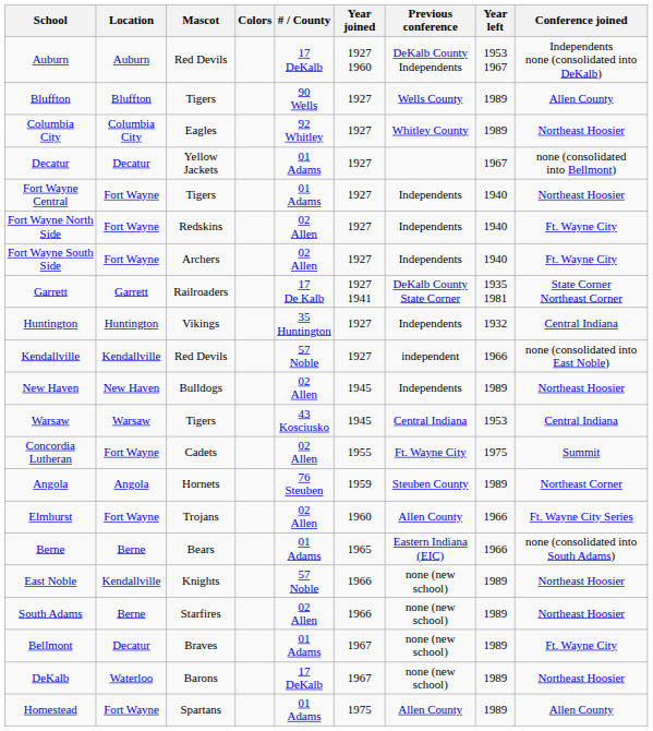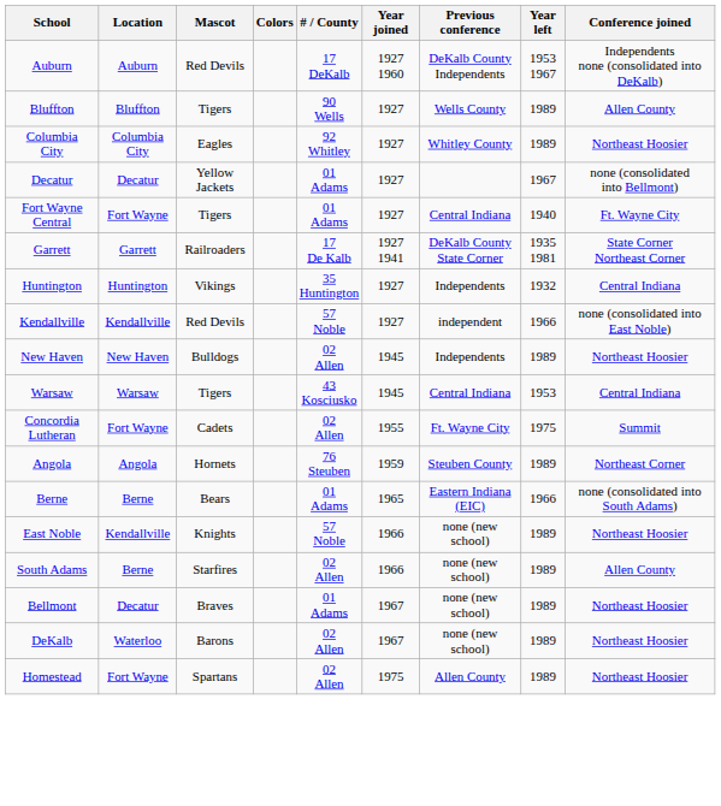 <table class="wikitable" style="text-align:center">
 <tr>
 <th>School</th>
 <th>Location</th>
 <th>Mascot</th>
 <th>Colors</th>
 <th># / County</th>
 <th>Year joined</th>
 <th>Previous conference</th>
 <th>Year left</th>
 <th>Conference joined</th>
 </tr>
 <tr>
 <td><a href='#'>Auburn</a></td>
 <td><a href='#'>Auburn</a></td>
 <td>Red Devils</td>
 <td> </td>
 <td><a href='#'>17 <br> DeKalb</a></td>
 <td>1927<br>1960</td>
 <td><a href='#'>DeKalb County</a><br>Independents</td>
 <td>1953<br>1967</td>
 <td>Independents<br>none (consolidated into <a href='#'>DeKalb</a>)</td>
 </tr>
 <tr>
 <td><a href='#'>Bluffton</a></td>
 <td><a href='#'>Bluffton</a></td>
 <td>Tigers</td>
 <td> </td>
 <td><a href='#'>90 <br> Wells</a></td>
 <td>1927</td>
 <td><a href='#'>Wells County</a></td>
 <td>1989</td>
 <td><a href='#'>Allen County</a></td>
 </tr>
 <tr>
 <td><a href='#'>Columbia<br>City</a></td>
 <td><a href='#'>Columbia City</a></td>
 <td>Eagles</td>
 <td>  </td>
 <td><a href='#'>92 <br> Whitley</a></td>
 <td>1927</td>
 <td><a href='#'>Whitley County</a></td>
 <td>1989</td>
 <td><a href='#'>Northeast Hoosier</a></td>
 </tr>
 <tr>
 <td><a href='#'>Decatur</a></td>
 <td><a href='#'>Decatur</a></td>
 <td>Yellow Jackets</td>
 <td> </td>
 <td><a href='#'>01 <br> Adams</a></td>
 <td>1927</td>
 <td></td>
 <td>1967</td>
 <td>none (consolidated<br> into <a href='#'>Bellmont</a>)</td>
 </tr>
 <tr>
 <td><a href='#'>Fort Wayne Central</a></td>
 <td><a href='#'>Fort Wayne</a></td>
 <td>Tigers</td>
 <td> </td>
 <td><a href='#'>01 <br> Adams</a></td>
 <td>1927</td>
-<td>Independents</td>
-<td>1940</td>
-<td><a href='#'>Northeast Hoosier</a></td>
-</tr>
-<tr>
-<td><a href='#'>Fort Wayne North Side</a></td>
-<td><a href='#'>Fort Wayne</a></td>
-<td>Redskins</td>
-<td> </td>
-<td><a href='#'>02 <br> Allen</a></td>
-<td>1927</td>
-<td>Independents</td>
-<td>1940</td>
-<td><a href='#'>Ft. Wayne City</a></td>
-</tr>
-<tr>
-<td><a href='#'>Fort Wayne South Side</a></td>
-<td><a href='#'>Fort Wayne</a></td>
-<td>Archers</td>
-<td> </td>
-<td><a href='#'>02 <br> Allen</a></td>
-<td>1927</td>
-<td>Independents</td>
+<td><a href='#'>Central Indiana</a></td>
 <td>1940</td>
 <td><a href='#'>Ft. Wayne City</a></td>
 </tr>
 <tr>
 <td><a href='#'>Garrett</a></td>
 <td><a href='#'>Garrett</a></td>
 <td>Railroaders</td>
 <td>  </td>
 <td><a href='#'>17 <br> De Kalb</a></td>
 <td>1927<br>1941</td>
 <td><a href='#'>DeKalb County</a><br><a href='#'>State Corner</a></td>
 <td>1935<br>1981</td>
 <td><a href='#'>State Corner</a><br><a href='#'>Northeast Corner</a></td>
 </tr>
 <tr>
 <td><a href='#'>Huntington</a></td>
 <td><a href='#'>Huntington</a></td>
 <td>Vikings</td>
 <td>  </td>
 <td><a href='#'>35 <br> Huntington</a></td>
 <td>1927</td>
 <td>Independents</td>
 <td>1932</td>
 <td><a href='#'>Central Indiana</a></td>
 </tr>
 <tr>
 <td><a href='#'>Kendallville</a></td>
 <td><a href='#'>Kendallville</a></td>
 <td>Red Devils</td>
 <td> </td>
 <td><a href='#'>57 <br> Noble</a></td>
 <td>1927</td>
 <td>independent</td>
 <td>1966</td>
 <td>none (consolidated into <a href='#'>East Noble</a>)</td>
 </tr>
 <tr>
 <td><a href='#'>New Haven</a></td>
 <td><a href='#'>New Haven</a></td>
 <td>Bulldogs</td>
 <td>  </td>
 <td><a href='#'>02 <br> Allen</a></td>
 <td>1945</td>
 <td>Independents</td>
 <td>1989</td>
 <td><a href='#'>Northeast Hoosier</a></td>
 </tr>
 <tr>
 <td><a href='#'>Warsaw</a></td>
 <td><a href='#'>Warsaw</a></td>
 <td>Tigers</td>
 <td>  </td>
 <td><a href='#'>43 <br> Kosciusko</a></td>
 <td>1945</td>
 <td><a href='#'>Central Indiana</a></td>
 <td>1953</td>
 <td><a href='#'>Central Indiana</a></td>
 </tr>
 <tr>
 <td><a href='#'>Concordia Lutheran</a></td>
 <td><a href='#'>Fort Wayne</a></td>
 <td>Cadets</td>
 <td> </td>
 <td><a href='#'>02 <br> Allen</a></td>
 <td>1955</td>
 <td><a href='#'>Ft. Wayne City</a></td>
 <td>1975</td>
 <td><a href='#'>Summit</a></td>
 </tr>
 <tr>
 <td><a href='#'>Angola</a></td>
 <td><a href='#'>Angola</a></td>
 <td>Hornets</td>
 <td>  </td>
 <td><a href='#'>76 <br> Steuben</a></td>
 <td>1959</td>
 <td><a href='#'>Steuben County</a></td>
 <td>1989</td>
 <td><a href='#'>Northeast Corner</a></td>
 </tr>
 <tr>
-<td><a href='#'>Elmhurst</a></td>
-<td><a href='#'>Fort Wayne</a></td>
-<td>Trojans</td>
-<td> </td>
-<td><a href='#'>02 <br> Allen</a></td>
-<td>1960</td>
-<td><a href='#'>Allen County</a></td>
-<td>1966</td>
-<td><a href='#'>Ft. Wayne City Series</a></td>
-</tr>
-<tr>
 <td><a href='#'>Berne</a></td>
 <td><a href='#'>Berne</a></td>
 <td>Bears</td>
 <td> </td>
 <td><a href='#'>01 <br> Adams</a></td>
 <td>1965</td>
 <td><a href='#'>Eastern Indiana (EIC)</a></td>
 <td>1966</td>
 <td>none (consolidated into <a href='#'>South Adams</a>)</td>
 </tr>
 <tr>
 <td><a href='#'>East Noble</a></td>
 <td><a href='#'>Kendallville</a></td>
 <td>Knights</td>
 <td>  </td>
 <td><a href='#'>57 <br> Noble</a></td>
 <td>1966</td>
 <td>none (new school)</td>
 <td>1989</td>
 <td><a href='#'>Northeast Hoosier</a></td>
 </tr>
 <tr>
 <td><a href='#'>South Adams</a></td>
 <td><a href='#'>Berne</a></td>
 <td>Starfires</td>
 <td>  </td>
 <td><a href='#'>02 <br> Allen</a></td>
 <td>1966</td>
 <td>none (new school)</td>
 <td>1989</td>
-<td><a href='#'>Northeast Hoosier</a></td>
+<td><a href='#'>Allen County</a></td>
 </tr>
 <tr>
 <td><a href='#'>Bellmont</a></td>
 <td><a href='#'>Decatur</a></td>
 <td>Braves</td>
 <td>  </td>
 <td><a href='#'>01 <br> Adams</a></td>
 <td>1967</td>
 <td>none (new school)</td>
 <td>1989</td>
-<td><a href='#'>Ft. Wayne City</a></td>
+<td><a href='#'>Northeast Hoosier</a></td>
 </tr>
 <tr>
 <td><a href='#'>DeKalb</a></td>
 <td><a href='#'>Waterloo</a></td>
 <td>Barons</td>
 <td>  </td>
-<td><a href='#'>17 <br> DeKalb</a></td>
+<td><a href='#'>02 <br> Allen</a></td>
 <td>1967</td>
 <td>none (new school)</td>
 <td>1989</td>
 <td><a href='#'>Northeast Hoosier</a></td>
 </tr>
 <tr>
 <td><a href='#'>Homestead</a></td>
 <td><a href='#'>Fort Wayne</a></td>
 <td>Spartans</td>
 <td>  </td>
-<td><a href='#'>01 <br> Adams</a></td>
+<td><a href='#'>02 <br> Allen</a></td>
 <td>1975</td>
 <td><a href='#'>Allen County</a></td>
 <td>1989</td>
-<td><a href='#'>Allen County</a></td>
+<td><a href='#'>Northeast Hoosier</a></td>
 </tr>
 </table>
